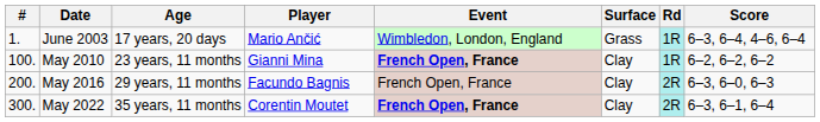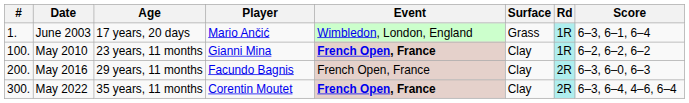 <table class="wikitable sortable" style=font-size:100%>
 <tr>
 <th>#</th>
 <th>Date</th>
 <th>Age</th>
 <th width=140>Player</th>
 <th width=250>Event</th>
 <th>Surface</th>
 <th>Rd</th>
 <th width=140>Score</th>
 </tr>
 <tr>
 <td>1.</td>
 <td>June 2003</td>
 <td>17 years, 20 days</td>
 <td> <a href='#'>Mario Ančić</a></td>
 <td style="background:#cfc;"><a href='#'>Wimbledon</a>, London, England</td>
 <td>Grass</td>
 <td bgcolor=afeeee>1R</td>
-<td>6–3, 6–4, 4–6, 6–4</td>
+<td>6–3, 6–1, 6–4</td>
 </tr>
 <tr>
 <td>100.</td>
 <td>May 2010</td>
 <td>23 years, 11 months</td>
 <td> <a href='#'>Gianni Mina</a></td>
 <td style="background:#e5d1cb;"><strong><a href='#'>French Open</a>, France</strong></td>
 <td>Clay</td>
 <td bgcolor=afeeee>1R</td>
 <td>6–2, 6–2, 6–2</td>
 </tr>
 <tr>
 <td>200.</td>
 <td>May 2016</td>
 <td>29 years, 11 months</td>
 <td> <a href='#'>Facundo Bagnis</a></td>
 <td style="background:#e5d1cb;">French Open, France</td>
 <td>Clay</td>
 <td bgcolor=afeeee>2R</td>
 <td>6–3, 6–0, 6–3</td>
 </tr>
 <tr>
 <td>300.</td>
 <td>May 2022</td>
 <td>35 years, 11 months</td>
 <td> <a href='#'>Corentin Moutet</a></td>
 <td style="background:#e5d1cb;"><strong><a href='#'>French Open</a>, France</strong></td>
 <td>Clay</td>
 <td bgcolor=afeeee>2R</td>
-<td>6–3, 6–1, 6–4</td>
+<td>6–3, 6–4, 4–6, 6–4</td>
 </tr>
 </table>
